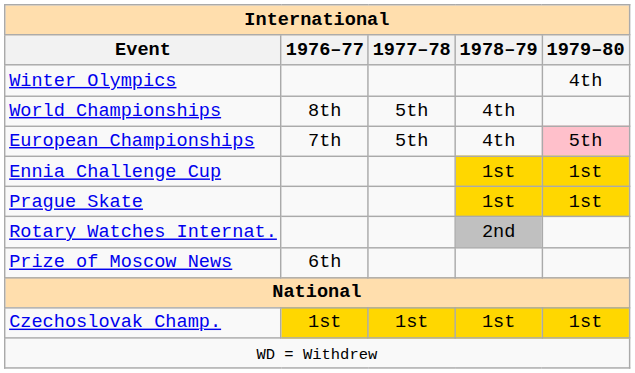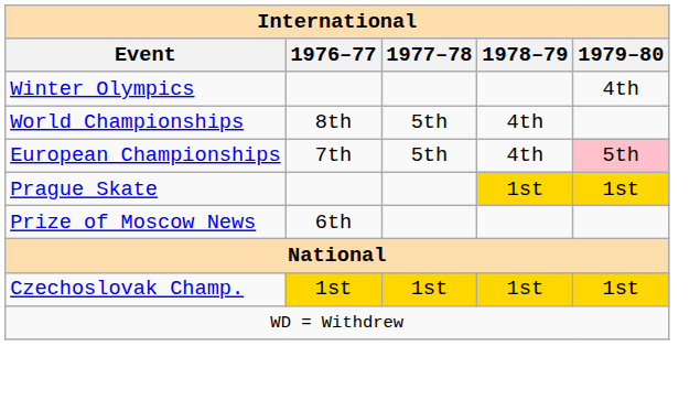 <table class="wikitable" style="text-align:center">
 <tr>
 <th style="background-color: #ffdead; " colspan=5 align=center>International</th>
 </tr>
 <tr>
 <th>Event</th>
 <th>1976–77</th>
 <th>1977–78</th>
 <th>1978–79</th>
 <th>1979–80</th>
 </tr>
 <tr>
 <td align=left><a href='#'>Winter Olympics</a></td>
 <td></td>
 <td></td>
 <td></td>
 <td>4th</td>
 </tr>
 <tr>
 <td align=left><a href='#'>World Championships</a></td>
 <td>8th</td>
 <td>5th</td>
 <td>4th</td>
 <td></td>
 </tr>
 <tr>
 <td align=left><a href='#'>European Championships</a></td>
 <td>7th</td>
 <td>5th</td>
 <td>4th</td>
 <td style="background: pink;">5th</td>
 </tr>
 <tr>
-<td align=left><a href='#'>Ennia Challenge Cup</a></td>
-<td></td>
-<td></td>
-<td bgcolor=gold>1st</td>
-<td bgcolor=gold>1st</td>
-</tr>
-<tr>
 <td align=left><a href='#'>Prague Skate</a></td>
 <td></td>
 <td></td>
 <td bgcolor=gold>1st</td>
 <td bgcolor=gold>1st</td>
-</tr>
-<tr>
-<td align=left><a href='#'>Rotary Watches Internat.</a></td>
-<td></td>
-<td></td>
-<td bgcolor=silver>2nd</td>
-<td></td>
 </tr>
 <tr>
 <td align=left><a href='#'>Prize of Moscow News</a></td>
 <td>6th</td>
 <td></td>
 <td></td>
 <td></td>
 </tr>
 <tr>
 <th style="background-color: #ffdead; " colspan=5 align=center>National</th>
 </tr>
 <tr>
 <td align=left><a href='#'>Czechoslovak Champ.</a></td>
 <td bgcolor=gold>1st</td>
 <td bgcolor=gold>1st</td>
 <td bgcolor=gold>1st</td>
 <td bgcolor=gold>1st</td>
 </tr>
 <tr>
 <td colspan=5 align=center><small> WD = Withdrew </small></td>
 </tr>
 </table>
